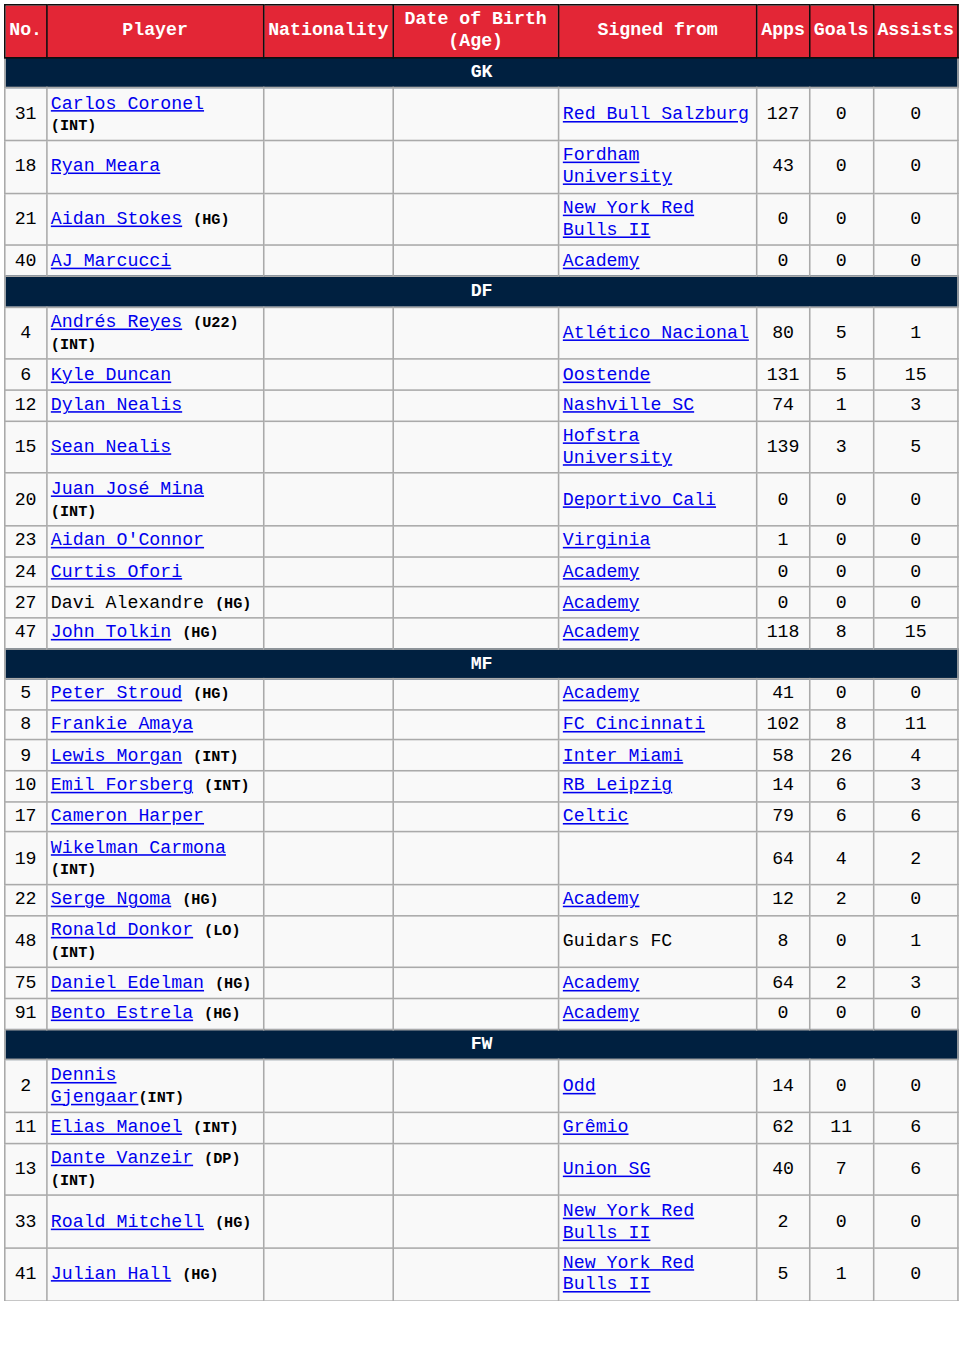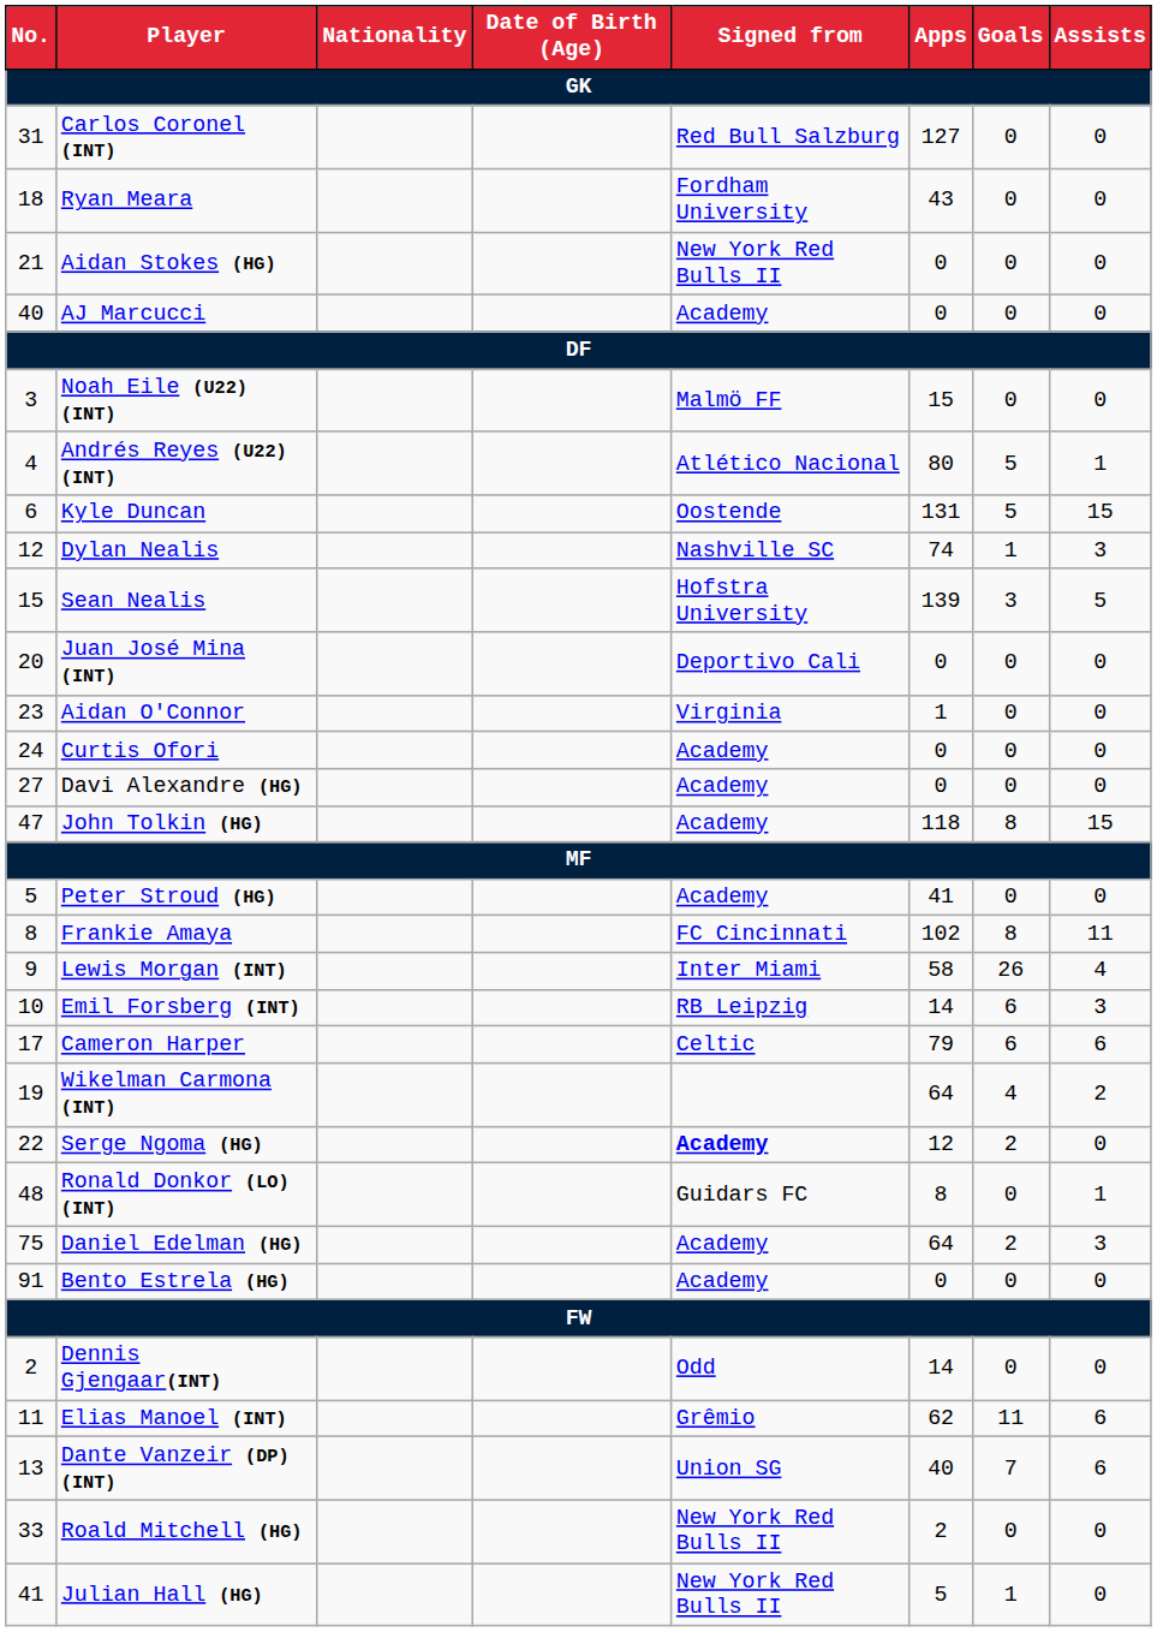 <table class="wikitable sortable" style="text-align:center; font-size:90%;">
 <tr>
 <th style="background:#E32636; color:#fff;  border:1px solid #0e0e0e; text-align:center;">No.</th>
 <th style="background:#E32636; color:#fff;  border:1px solid #0e0e0e; text-align:center;">Player</th>
 <th style="background:#E32636; color:#fff;  border:1px solid #0e0e0e; text-align:center;">Nationality</th>
 <th style="background:#E32636; color:#fff;  border:1px solid #0e0e0e; text-align:center;">Date of Birth (Age)</th>
 <th style="background:#E32636; color:#fff;  border:1px solid #0e0e0e; text-align:center;">Signed from</th>
 <th style="background:#E32636; color:#fff;  border:1px solid #0e0e0e; text-align:center;">Apps</th>
 <th style="background:#E32636; color:#fff;  border:1px solid #0e0e0e; text-align:center;">Goals</th>
 <th style="background:#E32636; color:#fff;  border:1px solid #0e0e0e; text-align:center;">Assists</th>
 </tr>
 <tr>
 <th colspan="8" style="background:#002040; color:white; text-align:center;">GK</th>
 </tr>
 <tr>
 <td>31</td>
 <td align="left"><a href='#'>Carlos Coronel</a> <small><strong>(INT)</strong></small></td>
 <td></td>
 <td></td>
 <td align="left"> <a href='#'>Red Bull Salzburg</a></td>
 <td>127</td>
 <td>0</td>
 <td>0</td>
 </tr>
 <tr>
 <td>18</td>
 <td align="left"><a href='#'>Ryan Meara</a></td>
 <td></td>
 <td></td>
 <td align="left"> <a href='#'>Fordham University</a></td>
 <td>43</td>
 <td>0</td>
 <td>0</td>
 </tr>
 <tr>
 <td>21</td>
 <td align="left"><a href='#'>Aidan Stokes</a> <small><strong>(HG)</strong></small></td>
 <td></td>
 <td></td>
 <td align="left"> <a href='#'>New York Red Bulls II</a></td>
 <td>0</td>
 <td>0</td>
 <td>0</td>
 </tr>
 <tr>
 <td>40</td>
 <td align="left"><a href='#'>AJ Marcucci</a></td>
 <td></td>
 <td></td>
 <td align="left"><a href='#'>Academy</a></td>
 <td>0</td>
 <td>0</td>
 <td>0</td>
 </tr>
 <tr>
 <th colspan="8" style="background:#002040; color:white; text-align:center;">DF</th>
+</tr>
+<tr>
+<td>3</td>
+<td align="left"><a href='#'>Noah Eile</a> <small><strong>(U22)</strong></small> <small><strong>(INT)</strong></small></td>
+<td></td>
+<td></td>
+<td align="left"> <a href='#'>Malmö FF</a></td>
+<td>15</td>
+<td>0</td>
+<td>0</td>
 </tr>
 <tr>
 <td>4</td>
 <td align="left"><a href='#'>Andrés Reyes</a> <small><strong>(U22)</strong></small> <small><strong>(INT)</strong></small></td>
 <td></td>
 <td></td>
 <td align="left"> <a href='#'>Atlético Nacional</a></td>
 <td>80</td>
 <td>5</td>
 <td>1</td>
 </tr>
 <tr>
 <td>6</td>
 <td align="left"><a href='#'>Kyle Duncan</a></td>
 <td></td>
 <td></td>
 <td align="left"> <a href='#'>Oostende</a></td>
 <td>131</td>
 <td>5</td>
 <td>15</td>
 </tr>
 <tr>
 <td>12</td>
 <td align="left"><a href='#'>Dylan Nealis</a></td>
 <td></td>
 <td></td>
 <td align="left"> <a href='#'>Nashville SC</a></td>
 <td>74</td>
 <td>1</td>
 <td>3</td>
 </tr>
 <tr>
 <td>15</td>
 <td align="left"><a href='#'>Sean Nealis</a></td>
 <td></td>
 <td></td>
 <td align="left"> <a href='#'>Hofstra University</a></td>
 <td>139</td>
 <td>3</td>
 <td>5</td>
 </tr>
 <tr>
 <td>20</td>
 <td align="left"><a href='#'>Juan José Mina</a> <small><strong>(INT)</strong></small></td>
 <td></td>
 <td></td>
 <td align="left"> <a href='#'>Deportivo Cali</a></td>
 <td>0</td>
 <td>0</td>
 <td>0</td>
 </tr>
 <tr>
 <td>23</td>
 <td align="left"><a href='#'>Aidan O'Connor</a></td>
 <td></td>
 <td></td>
 <td align="left"> <a href='#'>Virginia</a></td>
 <td>1</td>
 <td>0</td>
 <td>0</td>
 </tr>
 <tr>
 <td>24</td>
 <td align="left"><a href='#'>Curtis Ofori</a></td>
 <td></td>
 <td></td>
 <td align="left"><a href='#'>Academy</a></td>
 <td>0</td>
 <td>0</td>
 <td>0</td>
 </tr>
 <tr>
 <td>27</td>
 <td align="left">Davi Alexandre <small><strong>(HG)</strong></small></td>
 <td></td>
 <td></td>
 <td align="left"><a href='#'>Academy</a></td>
 <td>0</td>
 <td>0</td>
 <td>0</td>
 </tr>
 <tr>
 <td>47</td>
 <td align="left"><a href='#'>John Tolkin</a> <small><strong>(HG)</strong></small></td>
 <td></td>
 <td></td>
 <td align="left"><a href='#'>Academy</a></td>
 <td>118</td>
 <td>8</td>
 <td>15</td>
 </tr>
 <tr>
 <th colspan="8" style="background:#002040; color:white; text-align:center;">MF</th>
 </tr>
 <tr>
 <td>5</td>
 <td align="left"><a href='#'>Peter Stroud</a> <small><strong>(HG)</strong></small></td>
 <td></td>
 <td></td>
 <td align="left"><a href='#'>Academy</a></td>
 <td>41</td>
 <td>0</td>
 <td>0</td>
 </tr>
 <tr>
 <td>8</td>
 <td align="left"><a href='#'>Frankie Amaya</a></td>
 <td></td>
 <td></td>
 <td align="left"> <a href='#'>FC Cincinnati</a></td>
 <td>102</td>
 <td>8</td>
 <td>11</td>
 </tr>
 <tr>
 <td>9</td>
 <td align="left"><a href='#'>Lewis Morgan</a> <small><strong>(INT)</strong></small></td>
 <td></td>
 <td></td>
 <td align="left"> <a href='#'>Inter Miami</a></td>
 <td>58</td>
 <td>26</td>
 <td>4</td>
 </tr>
 <tr>
 <td>10</td>
 <td align="left"><a href='#'>Emil Forsberg</a> <small><strong>(INT)</strong></small></td>
 <td></td>
 <td></td>
 <td align="left"> <a href='#'>RB Leipzig</a></td>
 <td>14</td>
 <td>6</td>
 <td>3</td>
 </tr>
 <tr>
 <td>17</td>
 <td align="left"><a href='#'>Cameron Harper</a></td>
 <td></td>
 <td></td>
 <td align="left"> <a href='#'>Celtic</a></td>
 <td>79</td>
 <td>6</td>
 <td>6</td>
 </tr>
 <tr>
 <td>19</td>
 <td align="left"><a href='#'>Wikelman Carmona</a> <small><strong>(INT)</strong></small></td>
 <td></td>
 <td></td>
 <td align="left"></td>
 <td>64</td>
 <td>4</td>
 <td>2</td>
 </tr>
 <tr>
 <td>22</td>
 <td align="left"><a href='#'>Serge Ngoma</a> <small><strong>(HG)</strong></small></td>
 <td></td>
 <td></td>
-<td align="left"><a href='#'>Academy</a></td>
+<td align="left"><strong><a href='#'>Academy</a></strong></td>
 <td>12</td>
 <td>2</td>
 <td>0</td>
 </tr>
 <tr>
 <td>48</td>
 <td align="left"><a href='#'>Ronald Donkor</a> <small><strong>(LO)</strong></small> <small><strong>(INT)</strong></small></td>
 <td></td>
 <td></td>
 <td align="left"> Guidars FC</td>
 <td>8</td>
 <td>0</td>
 <td>1</td>
 </tr>
 <tr>
 <td>75</td>
 <td align="left"><a href='#'>Daniel Edelman</a> <small><strong>(HG)</strong></small></td>
 <td></td>
 <td></td>
 <td align="left"><a href='#'>Academy</a></td>
 <td>64</td>
 <td>2</td>
 <td>3</td>
 </tr>
 <tr>
 <td>91</td>
 <td align="left"><a href='#'>Bento Estrela</a> <small><strong>(HG)</strong></small></td>
 <td></td>
 <td></td>
 <td align="left"><a href='#'>Academy</a></td>
 <td>0</td>
 <td>0</td>
 <td>0</td>
 </tr>
 <tr>
 <th colspan="8" style="background:#002040; color:white; text-align:center;">FW</th>
 </tr>
 <tr>
 <td>2</td>
 <td align="left"><a href='#'>Dennis Gjengaar</a><small><strong>(INT)</strong></small></td>
 <td></td>
 <td></td>
 <td align="left"> <a href='#'>Odd</a></td>
 <td>14</td>
 <td>0</td>
 <td>0</td>
 </tr>
 <tr>
 <td>11</td>
 <td align="left"><a href='#'>Elias Manoel</a> <small><strong>(INT)</strong></small></td>
 <td></td>
 <td></td>
 <td align="left"> <a href='#'>Grêmio</a></td>
 <td>62</td>
 <td>11</td>
 <td>6</td>
 </tr>
 <tr>
 <td>13</td>
 <td align="left"><a href='#'>Dante Vanzeir</a> <small><strong>(DP)</strong></small> <small><strong>(INT)</strong></small></td>
 <td></td>
 <td></td>
 <td align="left"> <a href='#'>Union SG</a></td>
 <td>40</td>
 <td>7</td>
 <td>6</td>
 </tr>
 <tr>
 <td>33</td>
 <td align="left"><a href='#'>Roald Mitchell</a> <small><strong>(HG)</strong></small></td>
 <td></td>
 <td></td>
 <td align="left"> <a href='#'>New York Red Bulls II</a></td>
 <td>2</td>
 <td>0</td>
 <td>0</td>
 </tr>
 <tr>
 <td>41</td>
 <td align="left"><a href='#'>Julian Hall</a> <small><strong>(HG)</strong></small></td>
 <td></td>
 <td></td>
 <td align="left"> <a href='#'>New York Red Bulls II</a></td>
 <td>5</td>
 <td>1</td>
 <td>0</td>
 </tr>
 </table>
